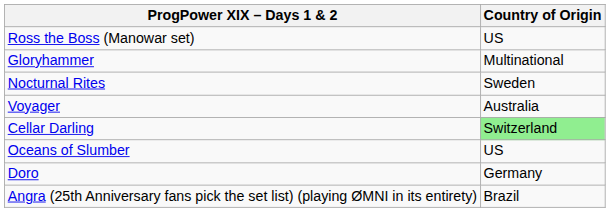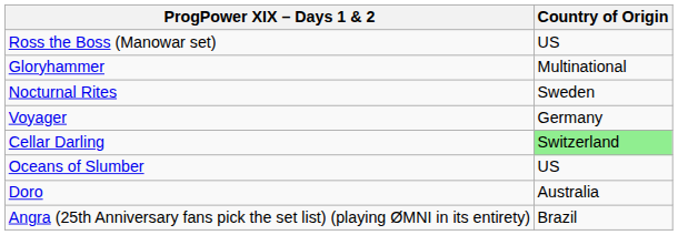 <table class="wikitable">
 <tr>
 <th>ProgPower XIX – Days 1 & 2</th>
 <th>Country of Origin</th>
 </tr>
 <tr>
 <td><a href='#'>Ross the Boss</a> (Manowar set)</td>
 <td>US</td>
 </tr>
 <tr>
 <td><a href='#'>Gloryhammer</a></td>
 <td>Multinational</td>
 </tr>
 <tr>
 <td><a href='#'>Nocturnal Rites</a></td>
 <td>Sweden</td>
 </tr>
 <tr>
 <td><a href='#'>Voyager</a></td>
-<td>Australia</td>
+<td>Germany</td>
 </tr>
 <tr>
 <td><a href='#'>Cellar Darling</a></td>
 <td style="background: lightgreen;">Switzerland</td>
 </tr>
 <tr>
 <td><a href='#'>Oceans of Slumber</a></td>
 <td>US</td>
 </tr>
 <tr>
 <td><a href='#'>Doro</a></td>
-<td>Germany</td>
+<td>Australia</td>
 </tr>
 <tr>
 <td><a href='#'>Angra</a> (25th Anniversary fans pick the set list) (playing ØMNI in its entirety)</td>
 <td>Brazil</td>
 </tr>
 </table>
